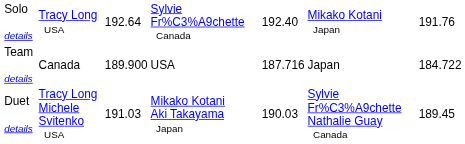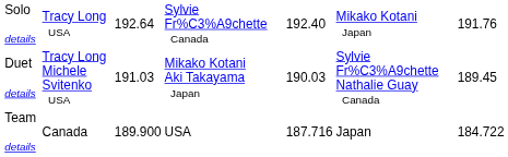 <table>
 <tr>
 <td>Solo<br>   <small><em><a href='#'>details</a></em></small></td>
 <td><a href='#'>Tracy Long</a> <small><br>   USA </small></td>
 <td>192.64</td>
 <td><a href='#'>Sylvie Fr%C3%A9chette</a> <small><br>   Canada </small></td>
 <td>192.40</td>
 <td><a href='#'>Mikako Kotani</a> <small><br>   Japan </small></td>
 <td>191.76</td>
 </tr>
 <tr>
+<td>Duet<br>   <small><em><a href='#'>details</a></em></small></td>
+<td><a href='#'>Tracy Long</a> <br> <a href='#'>Michele Svitenko</a> <small><br>   USA </small></td>
+<td>191.03</td>
+<td><a href='#'>Mikako Kotani</a> <br> <a href='#'>Aki Takayama</a> <small><br>   Japan </small></td>
+<td>190.03</td>
+<td><a href='#'>Sylvie Fr%C3%A9chette</a> <br> <a href='#'>Nathalie Guay</a> <small><br>   Canada </small></td>
+<td>189.45</td>
+</tr>
+<tr>
 <td>Team<br>   <small><em><a href='#'>details</a></em></small></td>
 <td> Canada</td>
 <td>189.900</td>
 <td> USA</td>
 <td>187.716</td>
 <td> Japan</td>
 <td>184.722</td>
 </tr>
 <tr>
-<td>Duet<br>   <small><em><a href='#'>details</a></em></small></td>
-<td><a href='#'>Tracy Long</a> <br> <a href='#'>Michele Svitenko</a> <small><br>   USA </small></td>
-<td>191.03</td>
-<td><a href='#'>Mikako Kotani</a> <br> <a href='#'>Aki Takayama</a> <small><br>   Japan </small></td>
-<td>190.03</td>
-<td><a href='#'>Sylvie Fr%C3%A9chette</a> <br> <a href='#'>Nathalie Guay</a> <small><br>   Canada </small></td>
-<td>189.45</td>
-</tr>
-<tr>
 </tr>
 </table>
